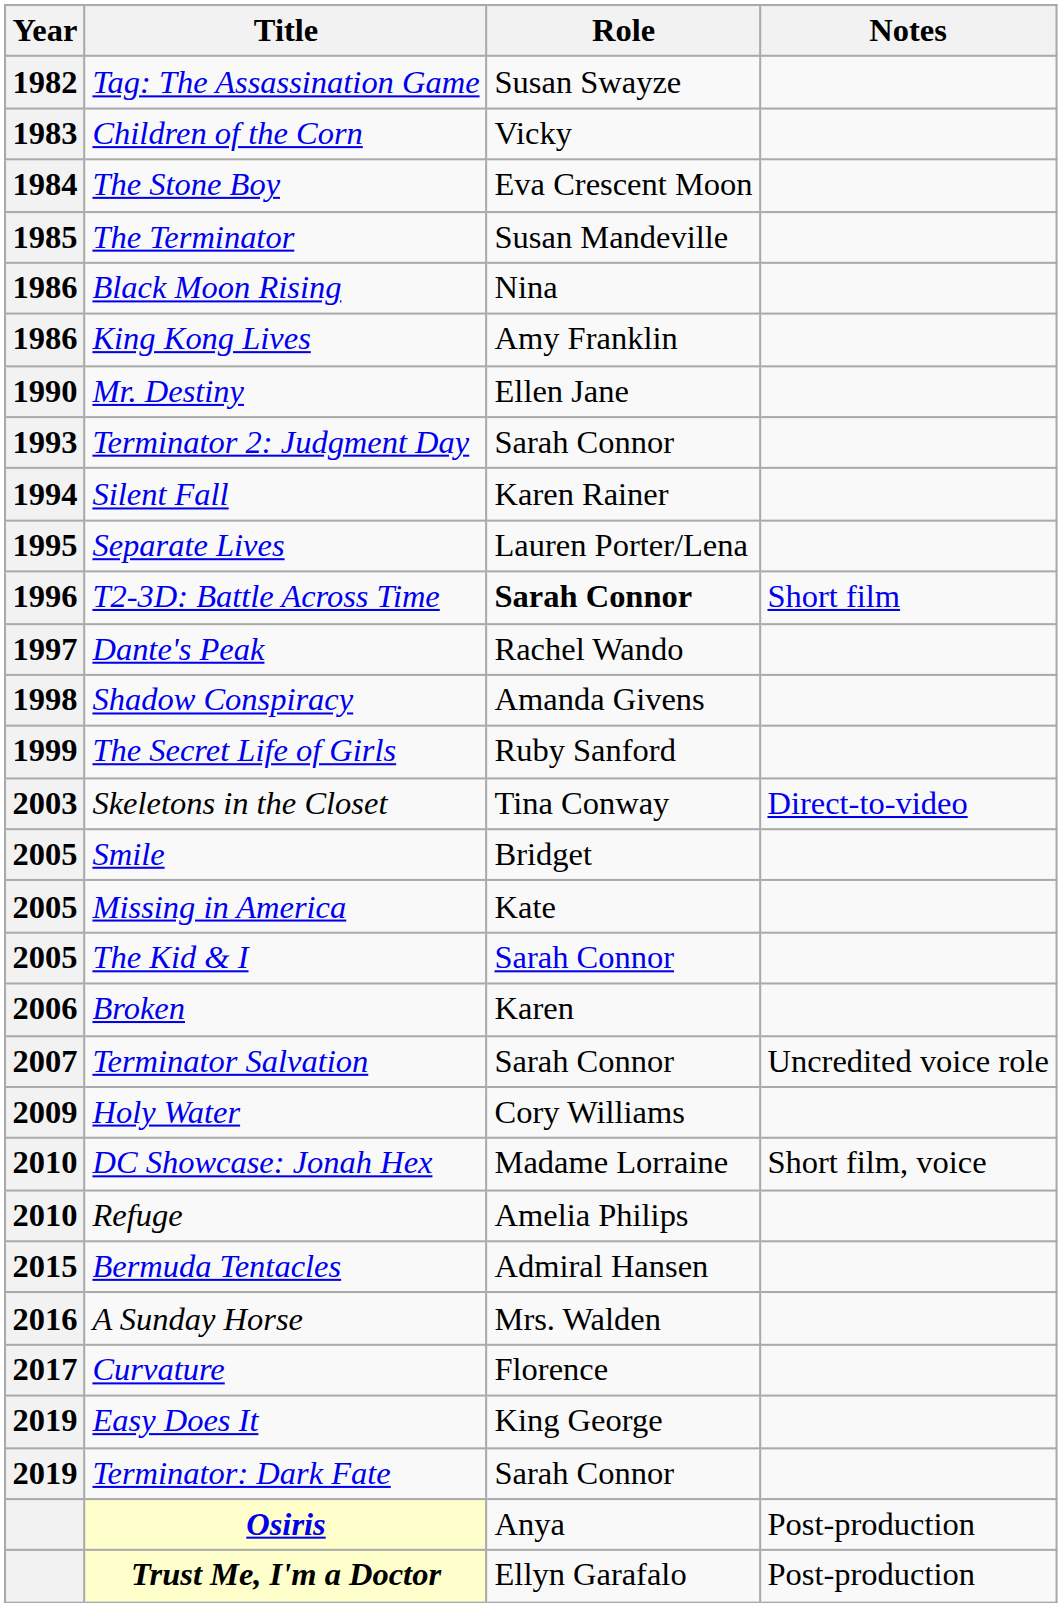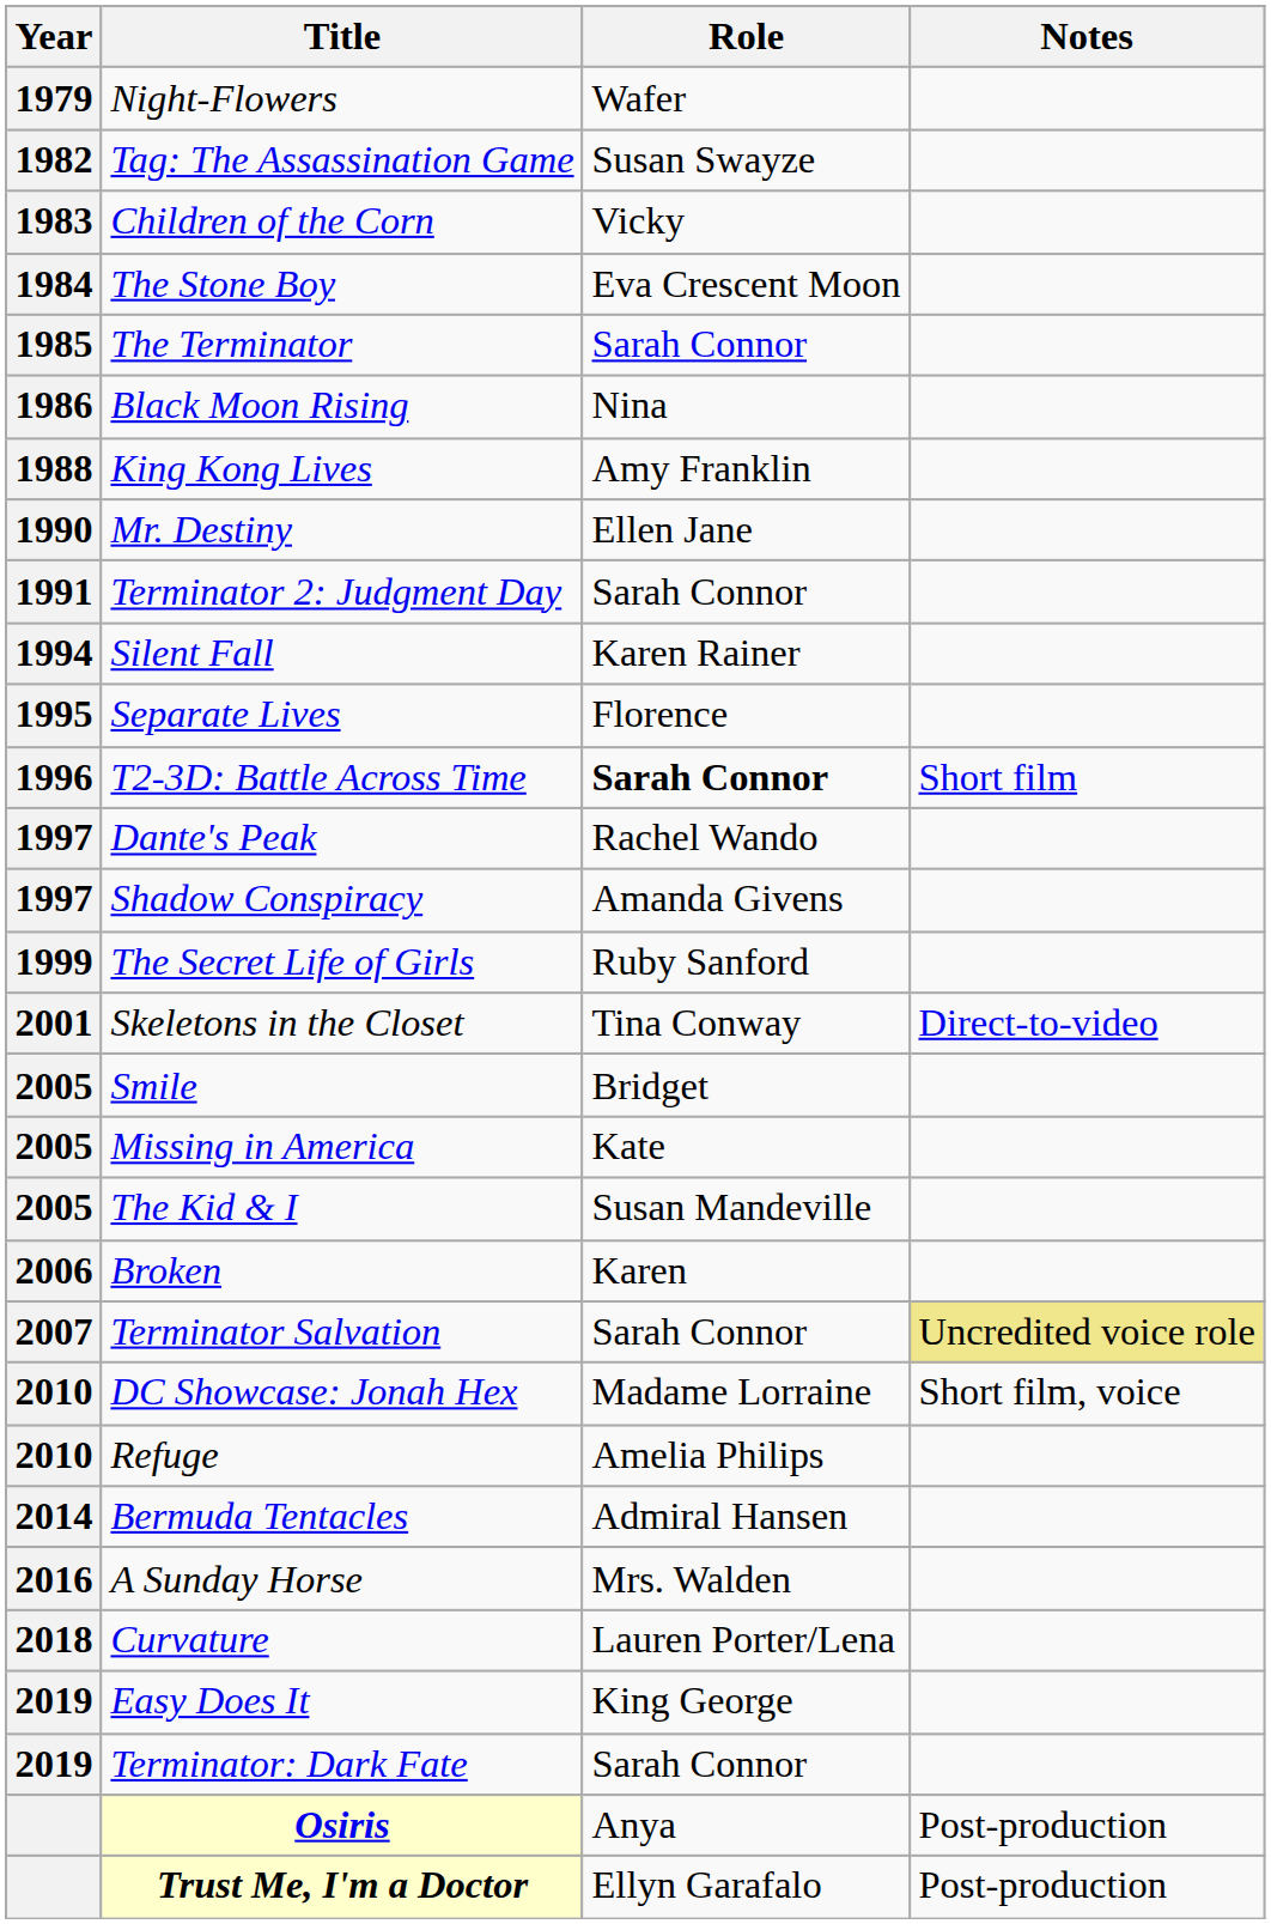 <table class="wikitable plainrowheaders sortable">
 <tr style="background:#ccc; text-align:center; font-size:100%;">
 <th scope="col">Year</th>
 <th scope="col">Title</th>
 <th scope="col">Role</th>
 <th scope="col" class="unsortable">Notes</th>
+</tr>
+<tr>
+<th scope=row>1979</th>
+<td><em>Night-Flowers</em></td>
+<td>Wafer</td>
+<td></td>
 </tr>
 <tr>
 <th scope=row>1982</th>
 <td><em><a href='#'>Tag: The Assassination Game</a></em></td>
 <td>Susan Swayze</td>
 <td></td>
 </tr>
 <tr>
 <th scope=row>1983</th>
 <td><em><a href='#'>Children of the Corn</a></em></td>
 <td>Vicky</td>
 <td></td>
 </tr>
 <tr>
 <th scope=row>1984</th>
 <td><em><a href='#'>The Stone Boy</a></em></td>
 <td>Eva Crescent Moon</td>
 <td></td>
 </tr>
 <tr>
 <th scope=row>1985</th>
 <td><em><a href='#'>The Terminator</a></em></td>
-<td>Susan Mandeville</td>
+<td><a href='#'>Sarah Connor</a></td>
 <td></td>
 </tr>
 <tr>
 <th scope=row>1986</th>
 <td><em><a href='#'>Black Moon Rising</a></em></td>
 <td>Nina</td>
 <td></td>
 </tr>
 <tr>
-<th scope=row>1986</th>
+<th scope=row>1988</th>
 <td><em><a href='#'>King Kong Lives</a></em></td>
 <td>Amy Franklin</td>
 <td></td>
 </tr>
 <tr>
 <th scope=row>1990</th>
 <td><em><a href='#'>Mr. Destiny</a></em></td>
 <td>Ellen Jane</td>
 <td></td>
 </tr>
 <tr>
-<th scope=row>1993</th>
+<th scope=row>1991</th>
 <td><em><a href='#'>Terminator 2: Judgment Day</a></em></td>
 <td>Sarah Connor</td>
 <td></td>
 </tr>
 <tr>
 <th scope=row>1994</th>
 <td><em><a href='#'>Silent Fall</a></em></td>
 <td>Karen Rainer</td>
 <td></td>
 </tr>
 <tr>
 <th scope=row>1995</th>
 <td><em><a href='#'>Separate Lives</a></em></td>
-<td>Lauren Porter/Lena</td>
+<td>Florence</td>
 <td></td>
 </tr>
 <tr>
 <th scope=row>1996</th>
 <td><em><a href='#'>T2-3D: Battle Across Time</a></em></td>
 <td><strong>Sarah Connor</strong></td>
 <td><a href='#'>Short film</a></td>
 </tr>
 <tr>
 <th scope=row>1997</th>
 <td><em><a href='#'>Dante's Peak</a></em></td>
 <td>Rachel Wando</td>
 <td></td>
 </tr>
 <tr>
-<th scope=row>1998</th>
+<th scope=row>1997</th>
 <td><em><a href='#'>Shadow Conspiracy</a></em></td>
 <td>Amanda Givens</td>
 <td></td>
 </tr>
 <tr>
 <th scope=row>1999</th>
 <td><em><a href='#'>The Secret Life of Girls</a></em></td>
 <td>Ruby Sanford</td>
 <td></td>
 </tr>
 <tr>
-<th scope=row>2003</th>
+<th scope=row>2001</th>
 <td><em>Skeletons in the Closet</em></td>
 <td>Tina Conway</td>
 <td><a href='#'>Direct-to-video</a></td>
 </tr>
 <tr>
 <th scope=row>2005</th>
 <td><em><a href='#'>Smile</a></em></td>
 <td>Bridget</td>
 <td></td>
 </tr>
 <tr>
 <th scope=row>2005</th>
 <td><em><a href='#'>Missing in America</a></em></td>
 <td>Kate</td>
 <td></td>
 </tr>
 <tr>
 <th scope=row>2005</th>
 <td><em><a href='#'>The Kid & I</a></em></td>
-<td><a href='#'>Sarah Connor</a></td>
+<td>Susan Mandeville</td>
 <td></td>
 </tr>
 <tr>
 <th scope=row>2006</th>
 <td><em><a href='#'>Broken</a></em></td>
 <td>Karen</td>
 <td></td>
 </tr>
 <tr>
 <th scope=row>2007</th>
 <td><em><a href='#'>Terminator Salvation</a></em></td>
 <td>Sarah Connor</td>
-<td>Uncredited voice role</td>
-</tr>
-<tr>
-<th scope=row>2009</th>
-<td><em><a href='#'>Holy Water</a></em></td>
-<td>Cory Williams</td>
-<td></td>
+<td style="background: khaki;">Uncredited voice role</td>
 </tr>
 <tr>
 <th scope=row>2010</th>
 <td><em><a href='#'>DC Showcase: Jonah Hex</a></em></td>
 <td>Madame Lorraine</td>
 <td>Short film, voice</td>
 </tr>
 <tr>
 <th scope=row>2010</th>
 <td><em>Refuge</em></td>
 <td>Amelia Philips</td>
 <td></td>
 </tr>
 <tr>
-<th scope=row>2015</th>
+<th scope=row>2014</th>
 <td><em><a href='#'>Bermuda Tentacles</a></em></td>
 <td>Admiral Hansen</td>
 <td></td>
 </tr>
 <tr>
 <th scope=row>2016</th>
 <td><em>A Sunday Horse</em></td>
 <td>Mrs. Walden</td>
 <td></td>
 </tr>
 <tr>
-<th scope=row>2017</th>
+<th scope=row>2018</th>
 <td><em><a href='#'>Curvature</a></em></td>
-<td>Florence</td>
+<td>Lauren Porter/Lena</td>
 <td></td>
 </tr>
 <tr>
 <th scope=row>2019</th>
 <td><em><a href='#'>Easy Does It</a></em></td>
 <td>King George</td>
 <td></td>
 </tr>
 <tr>
 <th scope=row>2019</th>
 <td><em><a href='#'>Terminator: Dark Fate</a></em></td>
 <td>Sarah Connor</td>
 <td></td>
 </tr>
 <tr>
 <th scope=row></th>
 <th scope=row style="background:#FFFFCC;"><em><a href='#'>Osiris</a></em> </th>
 <td>Anya</td>
 <td>Post-production</td>
 </tr>
 <tr>
 <th scope=row></th>
 <th scope=row style="background:#FFFFCC;"><em>Trust Me, I'm a Doctor</em> </th>
 <td>Ellyn Garafalo</td>
 <td>Post-production</td>
 </tr>
 </table>
